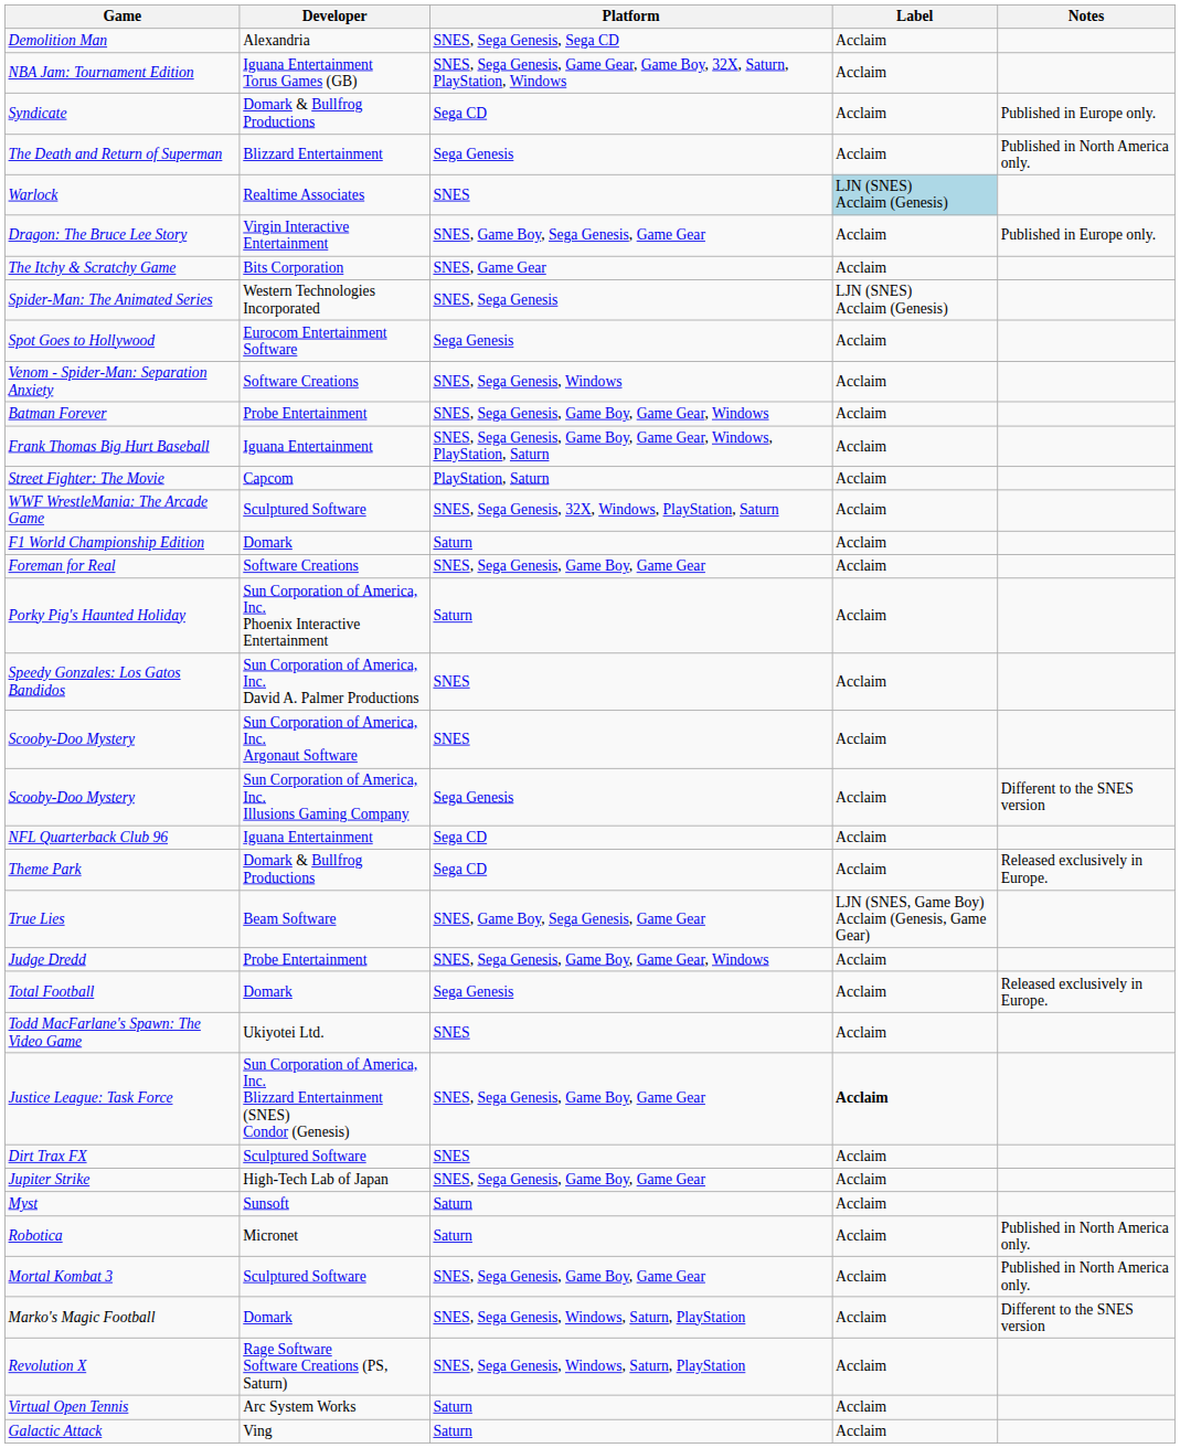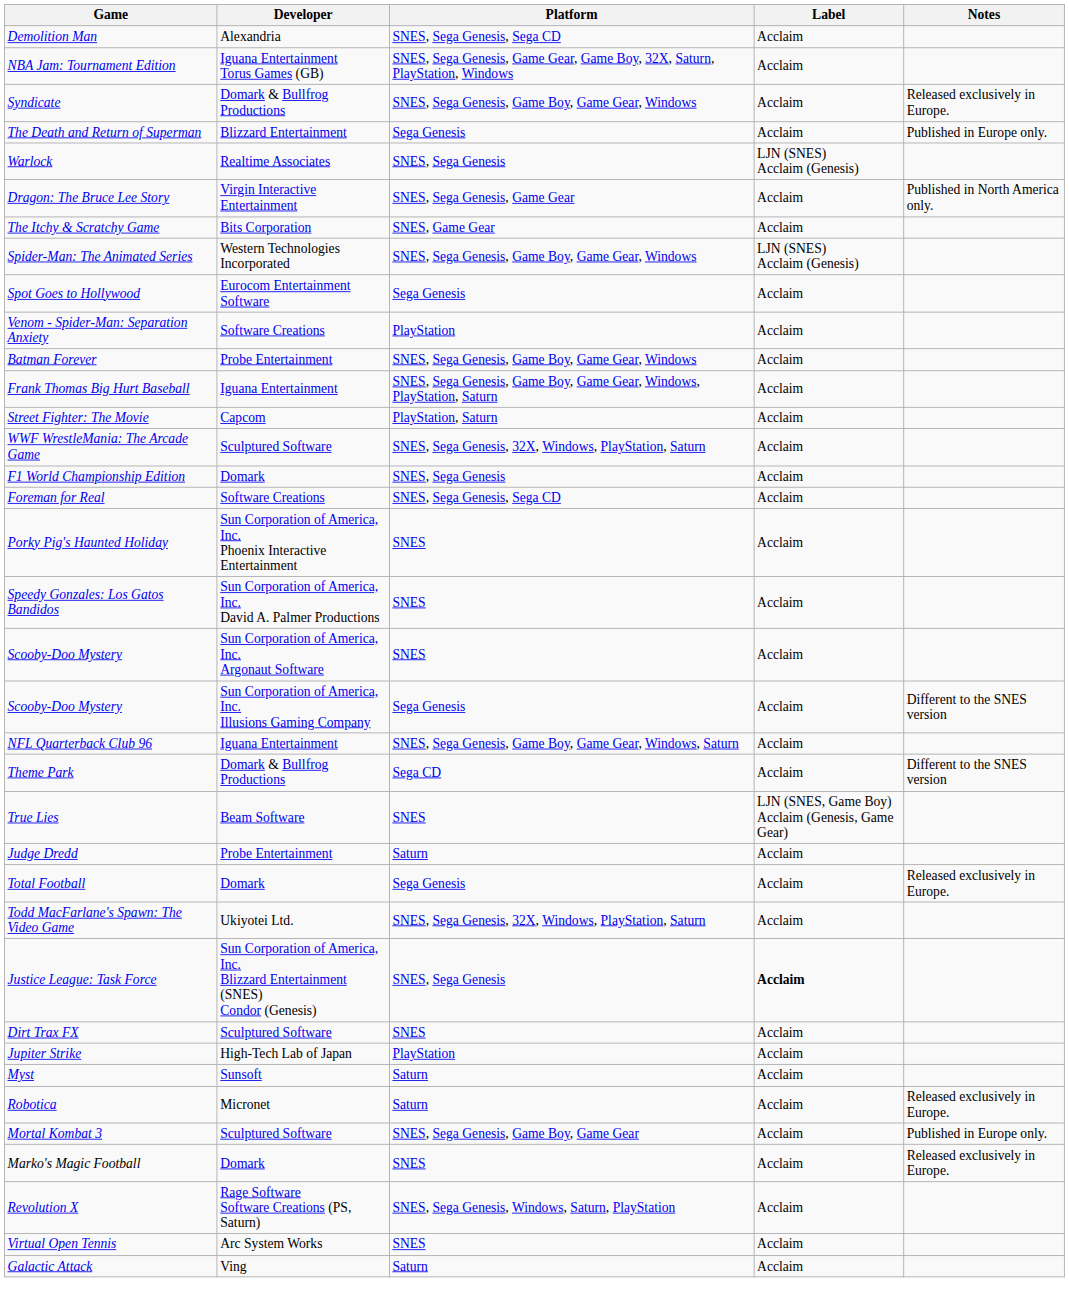 <table class="wikitable sortable">
 <tr>
 <th>Game</th>
 <th>Developer</th>
 <th>Platform</th>
 <th>Label</th>
 <th>Notes</th>
 </tr>
 <tr>
 <td><em><a href='#'>Demolition Man</a></em></td>
 <td>Alexandria</td>
 <td><a href='#'>SNES</a>, <a href='#'>Sega Genesis</a>, <a href='#'>Sega CD</a></td>
 <td>Acclaim</td>
 <td></td>
 </tr>
 <tr>
 <td><em><a href='#'>NBA Jam: Tournament Edition</a></em></td>
 <td><a href='#'>Iguana Entertainment</a><br><a href='#'>Torus Games</a> (GB)</td>
 <td><a href='#'>SNES</a>, <a href='#'>Sega Genesis</a>, <a href='#'>Game Gear</a>, <a href='#'>Game Boy</a>, <a href='#'>32X</a>, <a href='#'>Saturn</a>, <a href='#'>PlayStation</a>, <a href='#'>Windows</a></td>
 <td>Acclaim</td>
 <td></td>
 </tr>
 <tr>
 <td><em><a href='#'>Syndicate</a></em></td>
 <td><a href='#'>Domark</a> & <a href='#'>Bullfrog Productions</a></td>
-<td><a href='#'>Sega CD</a></td>
+<td><a href='#'>SNES</a>, <a href='#'>Sega Genesis</a>, <a href='#'>Game Boy</a>, <a href='#'>Game Gear</a>, <a href='#'>Windows</a></td>
 <td>Acclaim</td>
-<td>Published in Europe only.</td>
+<td>Released exclusively in Europe.</td>
 </tr>
 <tr>
 <td><em><a href='#'>The Death and Return of Superman</a></em></td>
 <td><a href='#'>Blizzard Entertainment</a></td>
 <td><a href='#'>Sega Genesis</a></td>
 <td>Acclaim</td>
-<td>Published in North America only.</td>
+<td>Published in Europe only.</td>
 </tr>
 <tr>
 <td><em><a href='#'>Warlock</a></em></td>
 <td><a href='#'>Realtime Associates</a></td>
-<td><a href='#'>SNES</a></td>
-<td style="background: lightblue;">LJN (SNES)<br>Acclaim (Genesis)</td>
+<td><a href='#'>SNES</a>, <a href='#'>Sega Genesis</a></td>
+<td>LJN (SNES)<br>Acclaim (Genesis)</td>
 <td></td>
 </tr>
 <tr>
 <td><em><a href='#'>Dragon: The Bruce Lee Story</a></em></td>
 <td><a href='#'>Virgin Interactive Entertainment</a></td>
-<td><a href='#'>SNES</a>, <a href='#'>Game Boy</a>, <a href='#'>Sega Genesis</a>, <a href='#'>Game Gear</a></td>
+<td><a href='#'>SNES</a>, <a href='#'>Sega Genesis</a>, <a href='#'>Game Gear</a></td>
 <td>Acclaim</td>
-<td>Published in Europe only.</td>
+<td>Published in North America only.</td>
 </tr>
 <tr>
 <td><em><a href='#'>The Itchy & Scratchy Game</a></em></td>
 <td><a href='#'>Bits Corporation</a></td>
 <td><a href='#'>SNES</a>, <a href='#'>Game Gear</a></td>
 <td>Acclaim</td>
 <td></td>
 </tr>
 <tr>
 <td><em><a href='#'>Spider-Man: The Animated Series</a></em></td>
 <td>Western Technologies Incorporated</td>
-<td><a href='#'>SNES</a>, <a href='#'>Sega Genesis</a></td>
+<td><a href='#'>SNES</a>, <a href='#'>Sega Genesis</a>, <a href='#'>Game Boy</a>, <a href='#'>Game Gear</a>, <a href='#'>Windows</a></td>
 <td>LJN (SNES)<br>Acclaim (Genesis)</td>
 <td></td>
 </tr>
 <tr>
 <td><em><a href='#'>Spot Goes to Hollywood</a></em></td>
 <td><a href='#'>Eurocom Entertainment Software</a></td>
 <td><a href='#'>Sega Genesis</a></td>
 <td>Acclaim</td>
 <td></td>
 </tr>
 <tr>
 <td><em><a href='#'>Venom - Spider-Man: Separation Anxiety</a></em></td>
 <td><a href='#'>Software Creations</a></td>
-<td><a href='#'>SNES</a>, <a href='#'>Sega Genesis</a>, <a href='#'>Windows</a></td>
+<td><a href='#'>PlayStation</a></td>
 <td>Acclaim</td>
 <td></td>
 </tr>
 <tr>
 <td><em><a href='#'>Batman Forever</a></em></td>
 <td><a href='#'>Probe Entertainment</a></td>
 <td><a href='#'>SNES</a>, <a href='#'>Sega Genesis</a>, <a href='#'>Game Boy</a>, <a href='#'>Game Gear</a>, <a href='#'>Windows</a></td>
 <td>Acclaim</td>
 <td></td>
 </tr>
 <tr>
 <td><em><a href='#'>Frank Thomas Big Hurt Baseball</a></em></td>
 <td><a href='#'>Iguana Entertainment</a></td>
 <td><a href='#'>SNES</a>, <a href='#'>Sega Genesis</a>, <a href='#'>Game Boy</a>, <a href='#'>Game Gear</a>, <a href='#'>Windows</a>, <a href='#'>PlayStation</a>, <a href='#'>Saturn</a></td>
 <td>Acclaim</td>
 <td></td>
 </tr>
 <tr>
 <td><em><a href='#'>Street Fighter: The Movie</a></em></td>
 <td><a href='#'>Capcom</a></td>
 <td><a href='#'>PlayStation</a>, <a href='#'>Saturn</a></td>
 <td>Acclaim</td>
 <td></td>
 </tr>
 <tr>
 <td><em><a href='#'>WWF WrestleMania: The Arcade Game</a></em></td>
 <td><a href='#'>Sculptured Software</a></td>
 <td><a href='#'>SNES</a>, <a href='#'>Sega Genesis</a>, <a href='#'>32X</a>, <a href='#'>Windows</a>, <a href='#'>PlayStation</a>, <a href='#'>Saturn</a></td>
 <td>Acclaim</td>
 <td></td>
 </tr>
 <tr>
 <td><em><a href='#'>F1 World Championship Edition</a></em></td>
 <td><a href='#'>Domark</a></td>
-<td><a href='#'>Saturn</a></td>
+<td><a href='#'>SNES</a>, <a href='#'>Sega Genesis</a></td>
 <td>Acclaim</td>
 <td></td>
 </tr>
 <tr>
 <td><em><a href='#'>Foreman for Real</a></em></td>
 <td><a href='#'>Software Creations</a></td>
-<td><a href='#'>SNES</a>, <a href='#'>Sega Genesis</a>, <a href='#'>Game Boy</a>, <a href='#'>Game Gear</a></td>
+<td><a href='#'>SNES</a>, <a href='#'>Sega Genesis</a>, <a href='#'>Sega CD</a></td>
 <td>Acclaim</td>
 <td></td>
 </tr>
 <tr>
 <td><em><a href='#'>Porky Pig's Haunted Holiday</a></em></td>
 <td><a href='#'>Sun Corporation of America, Inc.</a><br>Phoenix Interactive Entertainment</td>
-<td><a href='#'>Saturn</a></td>
+<td><a href='#'>SNES</a></td>
 <td>Acclaim</td>
 <td></td>
 </tr>
 <tr>
 <td><em><a href='#'>Speedy Gonzales: Los Gatos Bandidos</a></em></td>
 <td><a href='#'>Sun Corporation of America, Inc.</a><br>David A. Palmer Productions</td>
 <td><a href='#'>SNES</a></td>
 <td>Acclaim</td>
 <td></td>
 </tr>
 <tr>
 <td><em><a href='#'>Scooby-Doo Mystery</a></em></td>
 <td><a href='#'>Sun Corporation of America, Inc.</a><br><a href='#'>Argonaut Software</a></td>
 <td><a href='#'>SNES</a></td>
 <td>Acclaim</td>
 <td></td>
 </tr>
 <tr>
 <td><em><a href='#'>Scooby-Doo Mystery</a></em></td>
 <td><a href='#'>Sun Corporation of America, Inc.</a><br><a href='#'>Illusions Gaming Company</a></td>
 <td><a href='#'>Sega Genesis</a></td>
 <td>Acclaim</td>
 <td>Different to the SNES version</td>
 </tr>
 <tr>
 <td><em><a href='#'>NFL Quarterback Club 96</a></em></td>
 <td><a href='#'>Iguana Entertainment</a></td>
-<td><a href='#'>Sega CD</a></td>
+<td><a href='#'>SNES</a>, <a href='#'>Sega Genesis</a>, <a href='#'>Game Boy</a>, <a href='#'>Game Gear</a>, <a href='#'>Windows</a>, <a href='#'>Saturn</a></td>
 <td>Acclaim</td>
 <td></td>
 </tr>
 <tr>
 <td><em><a href='#'>Theme Park</a></em></td>
 <td><a href='#'>Domark</a> & <a href='#'>Bullfrog Productions</a></td>
 <td><a href='#'>Sega CD</a></td>
 <td>Acclaim</td>
-<td>Released exclusively in Europe.</td>
+<td>Different to the SNES version</td>
 </tr>
 <tr>
 <td><em><a href='#'>True Lies</a></em></td>
 <td><a href='#'>Beam Software</a></td>
-<td><a href='#'>SNES</a>, <a href='#'>Game Boy</a>, <a href='#'>Sega Genesis</a>, <a href='#'>Game Gear</a></td>
+<td><a href='#'>SNES</a></td>
 <td>LJN (SNES, Game Boy)<br>Acclaim (Genesis, Game Gear)</td>
 <td></td>
 </tr>
 <tr>
 <td><em><a href='#'>Judge Dredd</a></em></td>
 <td><a href='#'>Probe Entertainment</a></td>
-<td><a href='#'>SNES</a>, <a href='#'>Sega Genesis</a>, <a href='#'>Game Boy</a>, <a href='#'>Game Gear</a>, <a href='#'>Windows</a></td>
+<td><a href='#'>Saturn</a></td>
 <td>Acclaim</td>
 <td></td>
 </tr>
 <tr>
 <td><em><a href='#'>Total Football</a></em></td>
 <td><a href='#'>Domark</a></td>
 <td><a href='#'>Sega Genesis</a></td>
 <td>Acclaim</td>
 <td>Released exclusively in Europe.</td>
 </tr>
 <tr>
 <td><em><a href='#'>Todd MacFarlane's Spawn: The Video Game</a></em></td>
 <td>Ukiyotei Ltd.</td>
-<td><a href='#'>SNES</a></td>
+<td><a href='#'>SNES</a>, <a href='#'>Sega Genesis</a>, <a href='#'>32X</a>, <a href='#'>Windows</a>, <a href='#'>PlayStation</a>, <a href='#'>Saturn</a></td>
 <td>Acclaim</td>
 <td></td>
 </tr>
 <tr>
 <td><em><a href='#'>Justice League: Task Force</a></em></td>
 <td><a href='#'>Sun Corporation of America, Inc.</a><br><a href='#'>Blizzard Entertainment</a> (SNES)<br><a href='#'>Condor</a> (Genesis)</td>
-<td><a href='#'>SNES</a>, <a href='#'>Sega Genesis</a>, <a href='#'>Game Boy</a>, <a href='#'>Game Gear</a></td>
+<td><a href='#'>SNES</a>, <a href='#'>Sega Genesis</a></td>
 <td><strong>Acclaim</strong></td>
 <td></td>
 </tr>
 <tr>
 <td><em><a href='#'>Dirt Trax FX</a></em></td>
 <td><a href='#'>Sculptured Software</a></td>
 <td><a href='#'>SNES</a></td>
 <td>Acclaim</td>
 <td></td>
 </tr>
 <tr>
 <td><em><a href='#'>Jupiter Strike</a></em></td>
 <td>High-Tech Lab of Japan</td>
-<td><a href='#'>SNES</a>, <a href='#'>Sega Genesis</a>, <a href='#'>Game Boy</a>, <a href='#'>Game Gear</a></td>
+<td><a href='#'>PlayStation</a></td>
 <td>Acclaim</td>
 <td></td>
 </tr>
 <tr>
 <td><em><a href='#'>Myst</a></em></td>
 <td><a href='#'>Sunsoft</a></td>
 <td><a href='#'>Saturn</a></td>
 <td>Acclaim</td>
 <td></td>
 </tr>
 <tr>
 <td><em><a href='#'>Robotica</a></em></td>
 <td>Micronet</td>
 <td><a href='#'>Saturn</a></td>
 <td>Acclaim</td>
-<td>Published in North America only.</td>
+<td>Released exclusively in Europe.</td>
 </tr>
 <tr>
 <td><em><a href='#'>Mortal Kombat 3</a></em></td>
 <td><a href='#'>Sculptured Software</a></td>
 <td><a href='#'>SNES</a>, <a href='#'>Sega Genesis</a>, <a href='#'>Game Boy</a>, <a href='#'>Game Gear</a></td>
 <td>Acclaim</td>
-<td>Published in North America only.</td>
+<td>Published in Europe only.</td>
 </tr>
 <tr>
 <td><em>Marko's Magic Football</em></td>
 <td><a href='#'>Domark</a></td>
-<td><a href='#'>SNES</a>, <a href='#'>Sega Genesis</a>, <a href='#'>Windows</a>, <a href='#'>Saturn</a>, <a href='#'>PlayStation</a></td>
+<td><a href='#'>SNES</a></td>
 <td>Acclaim</td>
-<td>Different to the SNES version</td>
+<td>Released exclusively in Europe.</td>
 </tr>
 <tr>
 <td><em><a href='#'>Revolution X</a></em></td>
 <td><a href='#'>Rage Software</a><br><a href='#'>Software Creations</a> (PS, Saturn)</td>
 <td><a href='#'>SNES</a>, <a href='#'>Sega Genesis</a>, <a href='#'>Windows</a>, <a href='#'>Saturn</a>, <a href='#'>PlayStation</a></td>
 <td>Acclaim</td>
 <td></td>
 </tr>
 <tr>
 <td><em><a href='#'>Virtual Open Tennis</a></em></td>
 <td>Arc System Works</td>
-<td><a href='#'>Saturn</a></td>
+<td><a href='#'>SNES</a></td>
 <td>Acclaim</td>
 <td></td>
 </tr>
 <tr>
 <td><em><a href='#'>Galactic Attack</a></em></td>
 <td>Ving</td>
 <td><a href='#'>Saturn</a></td>
 <td>Acclaim</td>
 <td></td>
 </tr>
 </table>
